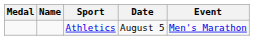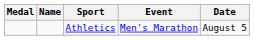 <table class="wikitable" style="font-size:90%">
 <tr>
 <th>Medal</th>
 <th>Name</th>
 <th>Sport</th>
+<th>Event</th>
 <th>Date</th>
-<th>Event</th>
 </tr>
 <tr>
 <td></td>
 <td></td>
 <td><a href='#'>Athletics</a></td>
+<td><a href='#'>Men's Marathon</a></td>
 <td>August 5</td>
-<td><a href='#'>Men's Marathon</a></td>
 </tr>
 </table>
